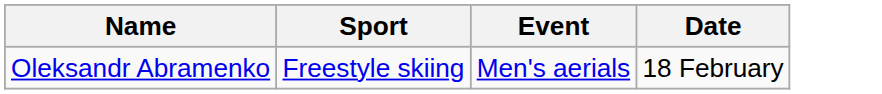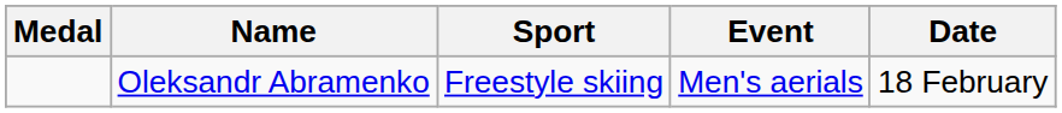 <table class="wikitable sortable" style="font-size:90%">
 <tr>
+<th>Medal</th>
 <th>Name</th>
 <th>Sport</th>
 <th>Event</th>
 <th>Date</th>
 </tr>
 <tr>
+<td></td>
 <td><a href='#'>Oleksandr Abramenko</a></td>
 <td><a href='#'>Freestyle skiing</a></td>
 <td><a href='#'>Men's aerials</a></td>
 <td>18 February</td>
 </tr>
 </table>
